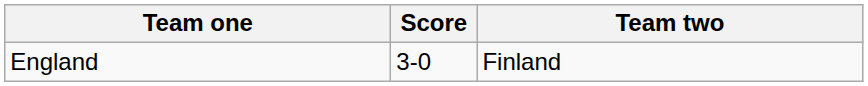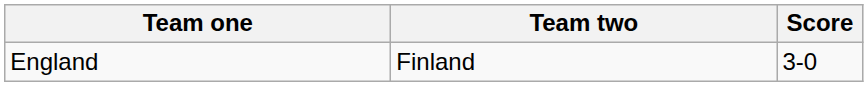 <table class="wikitable">
 <tr>
 <th width=250>Team one</th>
+<th width=250>Team two</th>
 <th width=50>Score</th>
-<th width=250>Team two</th>
 </tr>
 <tr>
 <td> England</td>
+<td> Finland</td>
 <td>3-0</td>
-<td> Finland</td>
 </tr>
 </table>
